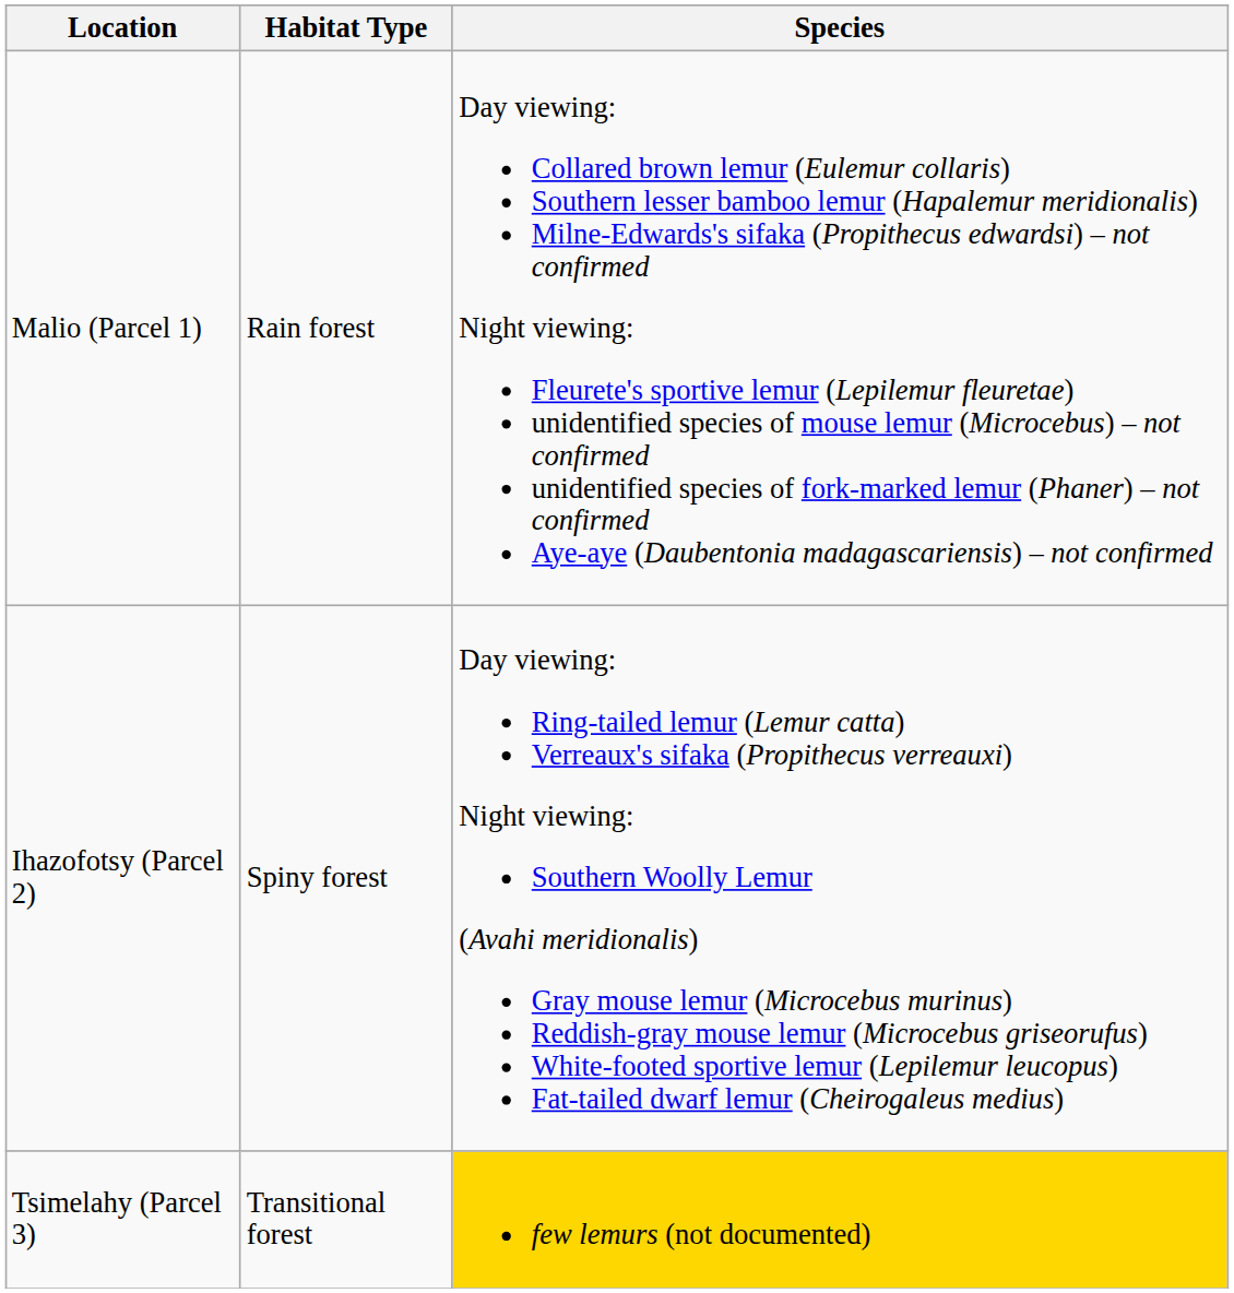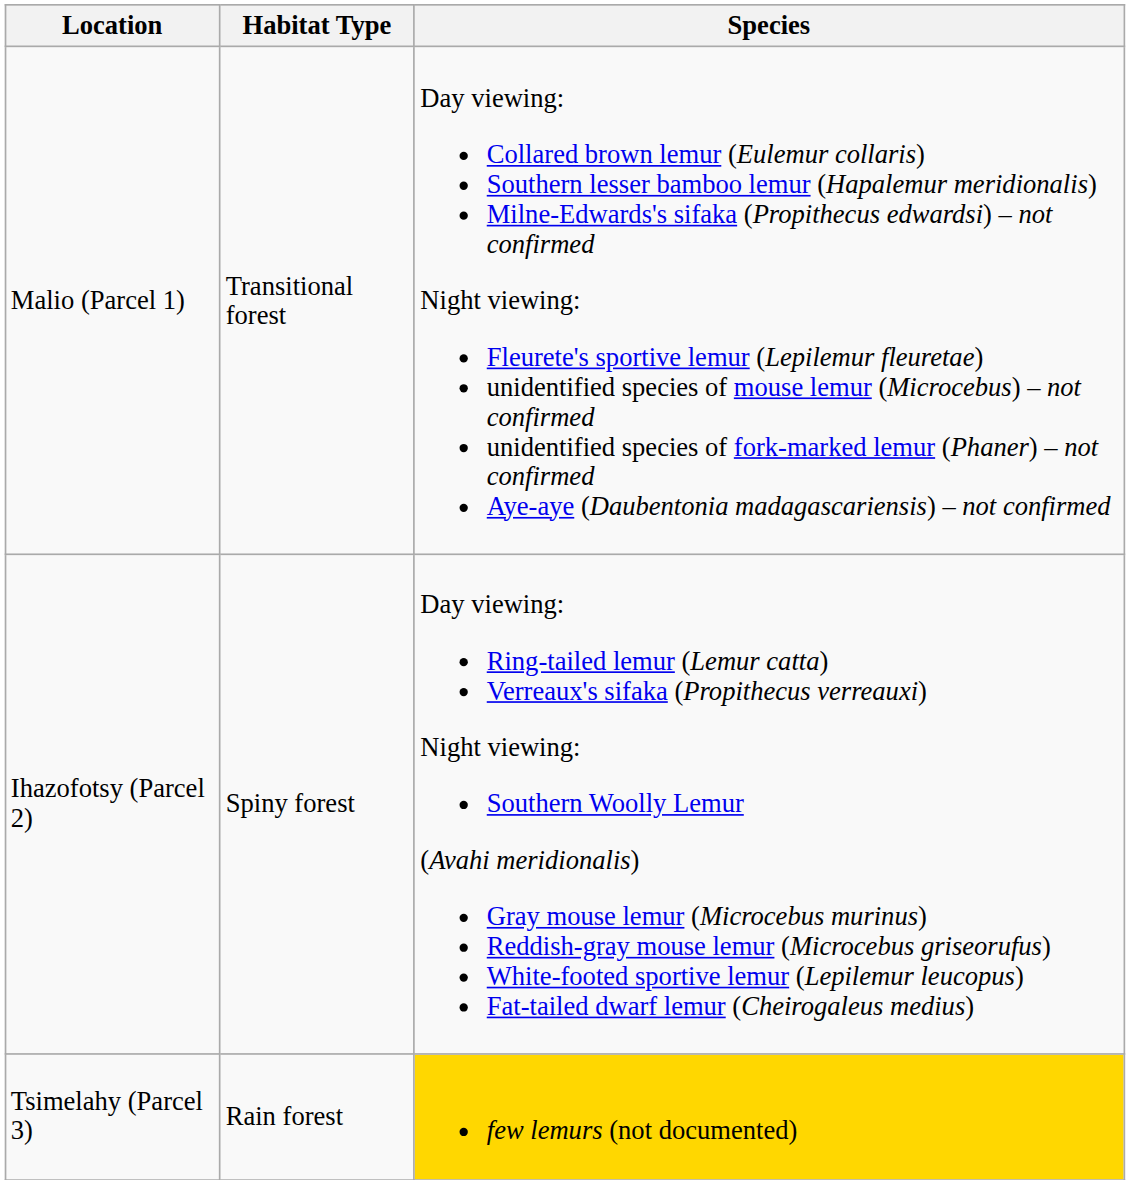 <table class="wikitable" style="margin: 1em auto 1em auto" border="1" width="675pt">
 <tr>
 <th>Location</th>
 <th>Habitat Type</th>
 <th>Species</th>
 </tr>
 <tr>
 <td>Malio (Parcel 1)</td>
-<td>Rain forest</td>
+<td>Transitional forest</td>
 <td><br>Day viewing:<ul><li><a href='#'>Collared brown lemur</a> (<em>Eulemur collaris</em>)</li><li><a href='#'>Southern lesser bamboo lemur</a> (<em>Hapalemur meridionalis</em>)</li><li><a href='#'>Milne-Edwards's sifaka</a> (<em>Propithecus edwardsi</em>) – <em>not confirmed</em></li></ul>Night viewing:<ul><li><a href='#'>Fleurete's sportive lemur</a> (<em>Lepilemur fleuretae</em>)</li><li>unidentified species of <a href='#'>mouse lemur</a> (<em>Microcebus</em>) – <em>not confirmed</em></li><li>unidentified species of <a href='#'>fork-marked lemur</a> (<em>Phaner</em>) – <em>not confirmed</em></li><li><a href='#'>Aye-aye</a> (<em>Daubentonia madagascariensis</em>) – <em>not confirmed</em></li></ul></td>
 </tr>
 <tr>
 <td>Ihazofotsy (Parcel 2)</td>
 <td>Spiny forest</td>
 <td><br>Day viewing:<ul><li><a href='#'>Ring-tailed lemur</a> (<em>Lemur catta</em>)</li><li><a href='#'>Verreaux's sifaka</a> (<em>Propithecus verreauxi</em>)</li></ul>Night viewing:<ul><li><a href='#'>Southern Woolly Lemur</a></li></ul>(<em>Avahi meridionalis</em>)<ul><li><a href='#'>Gray mouse lemur</a> (<em>Microcebus murinus</em>)</li><li><a href='#'>Reddish-gray mouse lemur</a> (<em>Microcebus griseorufus</em>)</li><li><a href='#'>White-footed sportive lemur</a> (<em>Lepilemur leucopus</em>)</li><li><a href='#'>Fat-tailed dwarf lemur</a> (<em>Cheirogaleus medius</em>)</li></ul></td>
 </tr>
 <tr>
 <td>Tsimelahy (Parcel 3)</td>
-<td>Transitional forest</td>
+<td>Rain forest</td>
 <td style="background: gold;"><br><ul><li><em>few lemurs</em> (not documented)</li></ul></td>
 </tr>
 </table>
